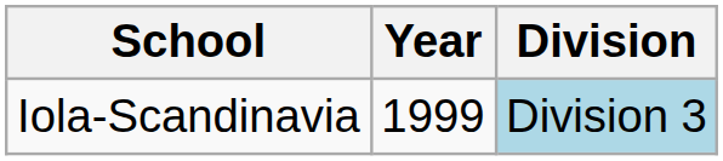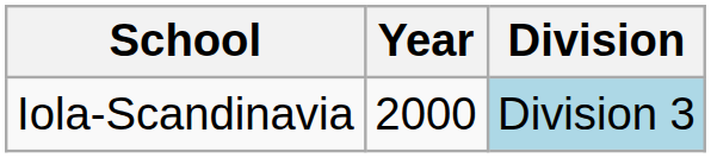 <table class="wikitable">
 <tr>
 <th>School</th>
 <th>Year</th>
 <th>Division</th>
 </tr>
 <tr>
 <td>Iola-Scandinavia</td>
-<td>1999</td>
+<td>2000</td>
 <td style="background: lightblue;">Division 3</td>
 </tr>
 </table>
